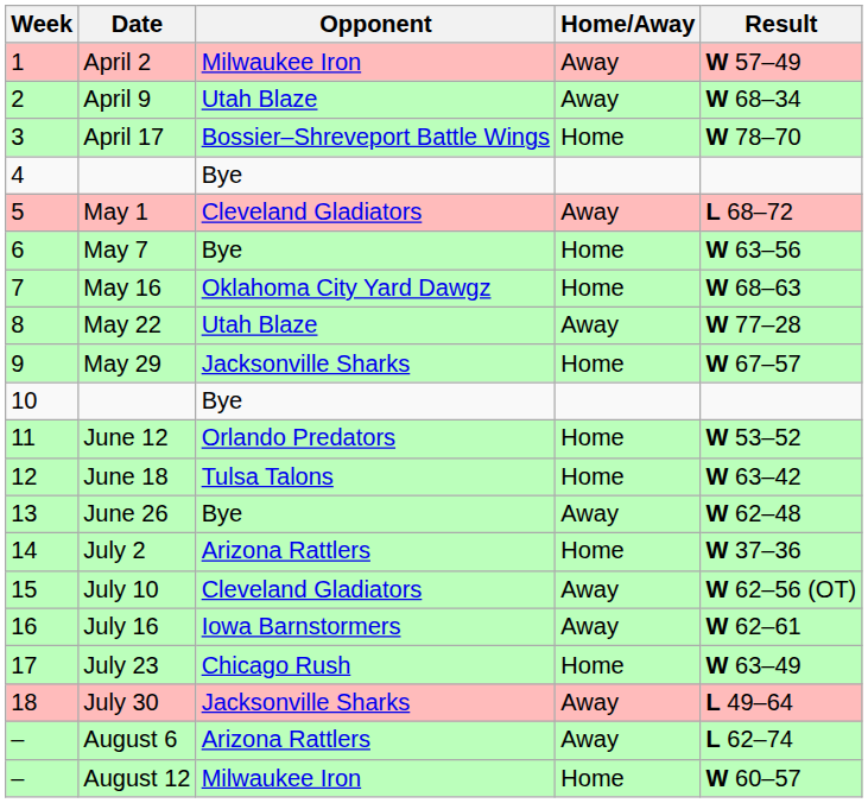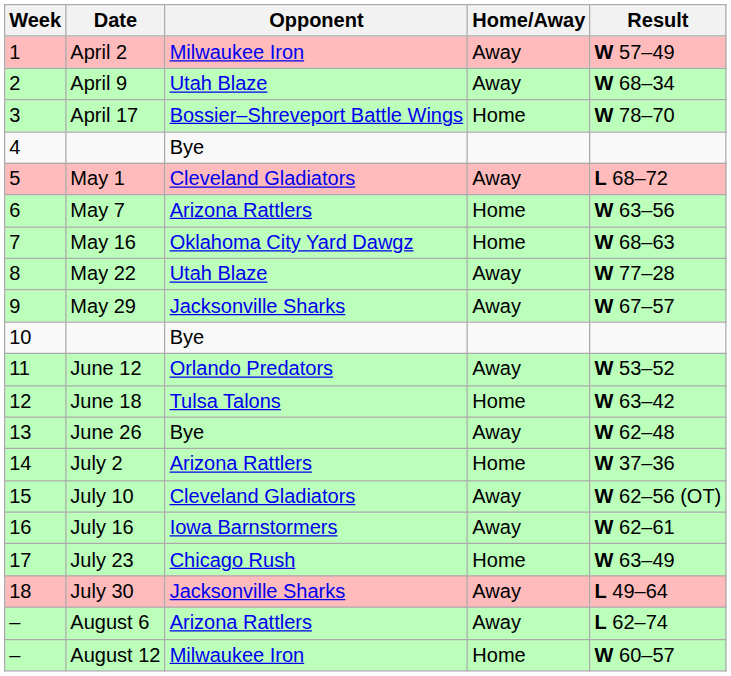 <table class="wikitable">
 <tr>
 <th>Week</th>
 <th>Date</th>
 <th>Opponent</th>
 <th>Home/Away</th>
 <th>Result</th>
 </tr>
 <tr bgcolor="#ffbbbb">
 <td>1</td>
 <td>April 2</td>
 <td><a href='#'>Milwaukee Iron</a></td>
 <td>Away</td>
 <td><strong>W</strong> 57–49</td>
 </tr>
 <tr bgcolor="#bbffbb">
 <td>2</td>
 <td>April 9</td>
 <td><a href='#'>Utah Blaze</a></td>
 <td>Away</td>
 <td><strong>W</strong> 68–34</td>
 </tr>
 <tr bgcolor="#bbffbb">
 <td>3</td>
 <td>April 17</td>
 <td><a href='#'>Bossier–Shreveport Battle Wings</a></td>
 <td>Home</td>
 <td><strong>W</strong> 78–70</td>
 </tr>
 <tr>
 <td>4</td>
 <td></td>
 <td>Bye</td>
 <td></td>
 <td></td>
 </tr>
 <tr bgcolor="#ffbbbb">
 <td>5</td>
 <td>May 1</td>
 <td><a href='#'>Cleveland Gladiators</a></td>
 <td>Away</td>
 <td><strong>L</strong> 68–72</td>
 </tr>
 <tr bgcolor="#bbffbb">
 <td>6</td>
 <td>May 7</td>
-<td>Bye</td>
+<td><a href='#'>Arizona Rattlers</a></td>
 <td>Home</td>
 <td><strong>W</strong> 63–56</td>
 </tr>
 <tr bgcolor="#bbffbb">
 <td>7</td>
 <td>May 16</td>
 <td><a href='#'>Oklahoma City Yard Dawgz</a></td>
 <td>Home</td>
 <td><strong>W</strong> 68–63</td>
 </tr>
 <tr bgcolor="#bbffbb">
 <td>8</td>
 <td>May 22</td>
 <td><a href='#'>Utah Blaze</a></td>
 <td>Away</td>
 <td><strong>W</strong> 77–28</td>
 </tr>
 <tr bgcolor="#bbffbb">
 <td>9</td>
 <td>May 29</td>
 <td><a href='#'>Jacksonville Sharks</a></td>
-<td>Home</td>
+<td>Away</td>
 <td><strong>W</strong> 67–57</td>
 </tr>
 <tr>
 <td>10</td>
 <td></td>
 <td>Bye</td>
 <td></td>
 <td></td>
 </tr>
 <tr bgcolor="#bbffbb">
 <td>11</td>
 <td>June 12</td>
 <td><a href='#'>Orlando Predators</a></td>
-<td>Home</td>
+<td>Away</td>
 <td><strong>W</strong> 53–52</td>
 </tr>
 <tr bgcolor="bbffbb">
 <td>12</td>
 <td>June 18</td>
 <td><a href='#'>Tulsa Talons</a></td>
 <td>Home</td>
 <td><strong>W</strong> 63–42</td>
 </tr>
 <tr bgcolor="#bbffbb">
 <td>13</td>
 <td>June 26</td>
 <td>Bye</td>
 <td>Away</td>
 <td><strong>W</strong> 62–48</td>
 </tr>
 <tr bgcolor="#bbffbb">
 <td>14</td>
 <td>July 2</td>
 <td><a href='#'>Arizona Rattlers</a></td>
 <td>Home</td>
 <td><strong>W</strong> 37–36</td>
 </tr>
 <tr bgcolor="bbffbb">
 <td>15</td>
 <td>July 10</td>
 <td><a href='#'>Cleveland Gladiators</a></td>
 <td>Away</td>
 <td><strong>W</strong> 62–56 (OT)</td>
 </tr>
 <tr bgcolor="bbffbb">
 <td>16</td>
 <td>July 16</td>
 <td><a href='#'>Iowa Barnstormers</a></td>
 <td>Away</td>
 <td><strong>W</strong> 62–61</td>
 </tr>
 <tr bgcolor="bbffbb">
 <td>17</td>
 <td>July 23</td>
 <td><a href='#'>Chicago Rush</a></td>
 <td>Home</td>
 <td><strong>W</strong> 63–49</td>
 </tr>
 <tr bgcolor="#ffbbbb">
 <td>18</td>
 <td>July 30</td>
 <td><a href='#'>Jacksonville Sharks</a></td>
 <td>Away</td>
 <td><strong>L</strong> 49–64</td>
 </tr>
 <tr bgcolor="bbffbb">
 <td>–</td>
 <td>August 6</td>
 <td><a href='#'>Arizona Rattlers</a></td>
 <td>Away</td>
 <td><strong>L</strong> 62–74</td>
 </tr>
 <tr bgcolor="bbffbb">
 <td>–</td>
 <td>August 12</td>
 <td><a href='#'>Milwaukee Iron</a></td>
 <td>Home</td>
 <td><strong>W</strong> 60–57</td>
 </tr>
 </table>
